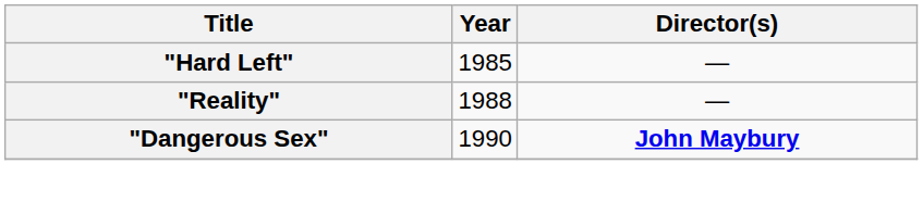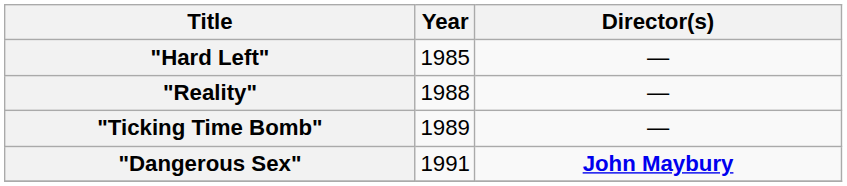 <table class="wikitable plainrowheaders" style="text-align:center;">
 <tr>
 <th scope="col" style="width:18em;">Title</th>
 <th scope="col">Year</th>
 <th scope="col" style="width:16em;">Director(s)</th>
 </tr>
 <tr>
 <th scope="row">"Hard Left"</th>
 <td>1985</td>
 <td>—</td>
 </tr>
 <tr>
 <th scope="row">"Reality"</th>
 <td>1988</td>
 <td>—</td>
 </tr>
 <tr>
+<th scope="row">"Ticking Time Bomb"</th>
+<td>1989</td>
+<td>—</td>
+</tr>
+<tr>
 <th scope="row">"Dangerous Sex"</th>
-<td>1990</td>
+<td>1991</td>
 <td><strong><a href='#'>John Maybury</a></strong></td>
 </tr>
 <tr>
 </tr>
 </table>
